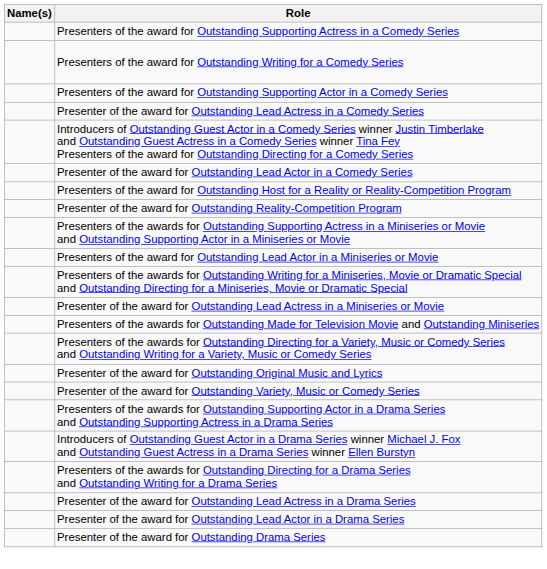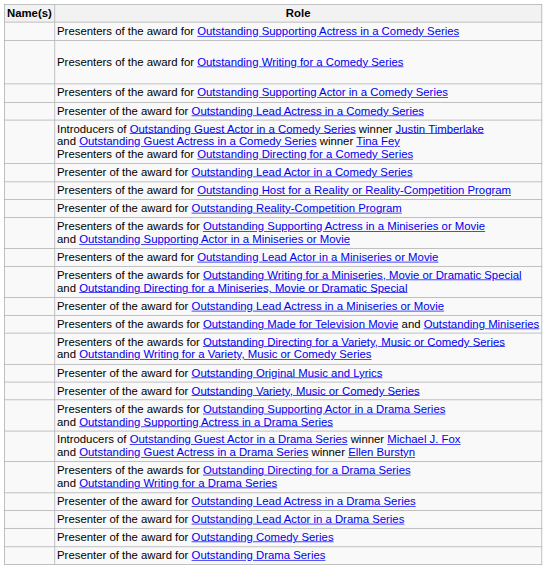 <table class="wikitable sortable">
 <tr>
 <th>Name(s)</th>
 <th>Role</th>
 </tr>
 <tr>
 <td><br></td>
 <td>Presenters of the award for <a href='#'>Outstanding Supporting Actress in a Comedy Series</a></td>
 </tr>
 <tr>
 <td><br><br><br></td>
 <td>Presenters of the award for <a href='#'>Outstanding Writing for a Comedy Series</a></td>
 </tr>
 <tr>
 <td><br></td>
 <td>Presenters of the award for <a href='#'>Outstanding Supporting Actor in a Comedy Series</a></td>
 </tr>
 <tr>
 <td></td>
 <td>Presenter of the award for <a href='#'>Outstanding Lead Actress in a Comedy Series</a></td>
 </tr>
 <tr>
 <td><br></td>
 <td>Introducers of <a href='#'>Outstanding Guest Actor in a Comedy Series</a> winner <a href='#'>Justin Timberlake</a> <br>and <a href='#'>Outstanding Guest Actress in a Comedy Series</a> winner <a href='#'>Tina Fey</a><br>Presenters of the award for <a href='#'>Outstanding Directing for a Comedy Series</a></td>
 </tr>
 <tr>
 <td></td>
 <td>Presenter of the award for <a href='#'>Outstanding Lead Actor in a Comedy Series</a></td>
 </tr>
 <tr>
 <td><br></td>
 <td>Presenters of the award for <a href='#'>Outstanding Host for a Reality or Reality-Competition Program</a></td>
 </tr>
 <tr>
 <td></td>
 <td>Presenter of the award for <a href='#'>Outstanding Reality-Competition Program</a></td>
 </tr>
 <tr>
 <td><br></td>
 <td>Presenters of the awards for <a href='#'>Outstanding Supporting Actress in a Miniseries or Movie</a><br>and <a href='#'>Outstanding Supporting Actor in a Miniseries or Movie</a></td>
 </tr>
 <tr>
 <td><br></td>
 <td>Presenters of the award for <a href='#'>Outstanding Lead Actor in a Miniseries or Movie</a></td>
 </tr>
 <tr>
 <td><br></td>
 <td>Presenters of the awards for <a href='#'>Outstanding Writing for a Miniseries, Movie or Dramatic Special</a><br>and <a href='#'>Outstanding Directing for a Miniseries, Movie or Dramatic Special</a></td>
 </tr>
 <tr>
 <td></td>
 <td>Presenter of the award for <a href='#'>Outstanding Lead Actress in a Miniseries or Movie</a></td>
 </tr>
 <tr>
 <td><br></td>
 <td>Presenters of the awards for <a href='#'>Outstanding Made for Television Movie</a> and <a href='#'>Outstanding Miniseries</a></td>
 </tr>
 <tr>
 <td><br><br></td>
 <td>Presenters of the awards for <a href='#'>Outstanding Directing for a Variety, Music or Comedy Series</a><br>and <a href='#'>Outstanding Writing for a Variety, Music or Comedy Series</a></td>
 </tr>
 <tr>
 <td></td>
 <td>Presenter of the award for <a href='#'>Outstanding Original Music and Lyrics</a></td>
 </tr>
 <tr>
 <td></td>
 <td>Presenter of the award for <a href='#'>Outstanding Variety, Music or Comedy Series</a></td>
 </tr>
 <tr>
 <td><br></td>
 <td>Presenters of the awards for <a href='#'>Outstanding Supporting Actor in a Drama Series</a><br>and <a href='#'>Outstanding Supporting Actress in a Drama Series</a></td>
 </tr>
 <tr>
 <td><br></td>
 <td>Introducers of <a href='#'>Outstanding Guest Actor in a Drama Series</a> winner <a href='#'>Michael J. Fox</a> <br>and <a href='#'>Outstanding Guest Actress in a Drama Series</a> winner <a href='#'>Ellen Burstyn</a></td>
 </tr>
 <tr>
 <td><br></td>
 <td>Presenters of the awards for <a href='#'>Outstanding Directing for a Drama Series</a><br>and <a href='#'>Outstanding Writing for a Drama Series</a></td>
 </tr>
 <tr>
 <td></td>
 <td>Presenter of the award for <a href='#'>Outstanding Lead Actress in a Drama Series</a></td>
 </tr>
 <tr>
 <td></td>
 <td>Presenter of the award for <a href='#'>Outstanding Lead Actor in a Drama Series</a></td>
 </tr>
 <tr>
 <td></td>
+<td>Presenter of the award for <a href='#'>Outstanding Comedy Series</a></td>
+</tr>
+<tr>
+<td></td>
 <td>Presenter of the award for <a href='#'>Outstanding Drama Series</a></td>
 </tr>
 </table>
